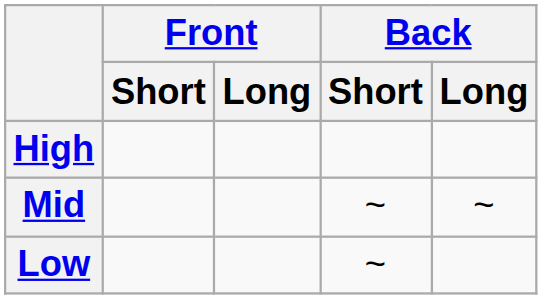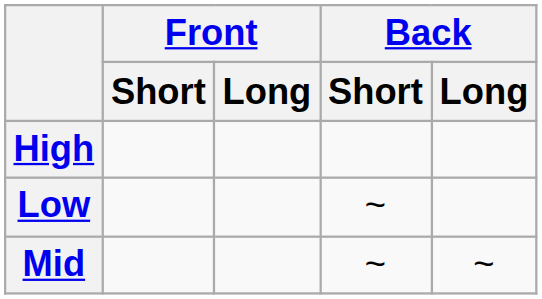 <table class="wikitable" style="text-align:center">
 <tr>
 <th rowspan=2></th>
 <th colspan=2><a href='#'>Front</a></th>
 <th colspan=2><a href='#'>Back</a></th>
 </tr>
 <tr>
 <th>Short</th>
 <th>Long</th>
 <th>Short</th>
 <th>Long</th>
 </tr>
 <tr>
 <th><a href='#'>High</a></th>
 <td> </td>
 <td> </td>
 <td></td>
 <td></td>
 </tr>
 <tr>
+<th><a href='#'>Low</a></th>
+<td></td>
+<td></td>
+<td> ~</td>
+<td> </td>
+</tr>
+<tr>
 <th><a href='#'>Mid</a></th>
 <td></td>
 <td> </td>
 <td> ~</td>
 <td> ~</td>
 </tr>
-<tr>
-<th><a href='#'>Low</a></th>
-<td></td>
-<td></td>
-<td> ~</td>
-<td> </td>
-</tr>
 </table>
